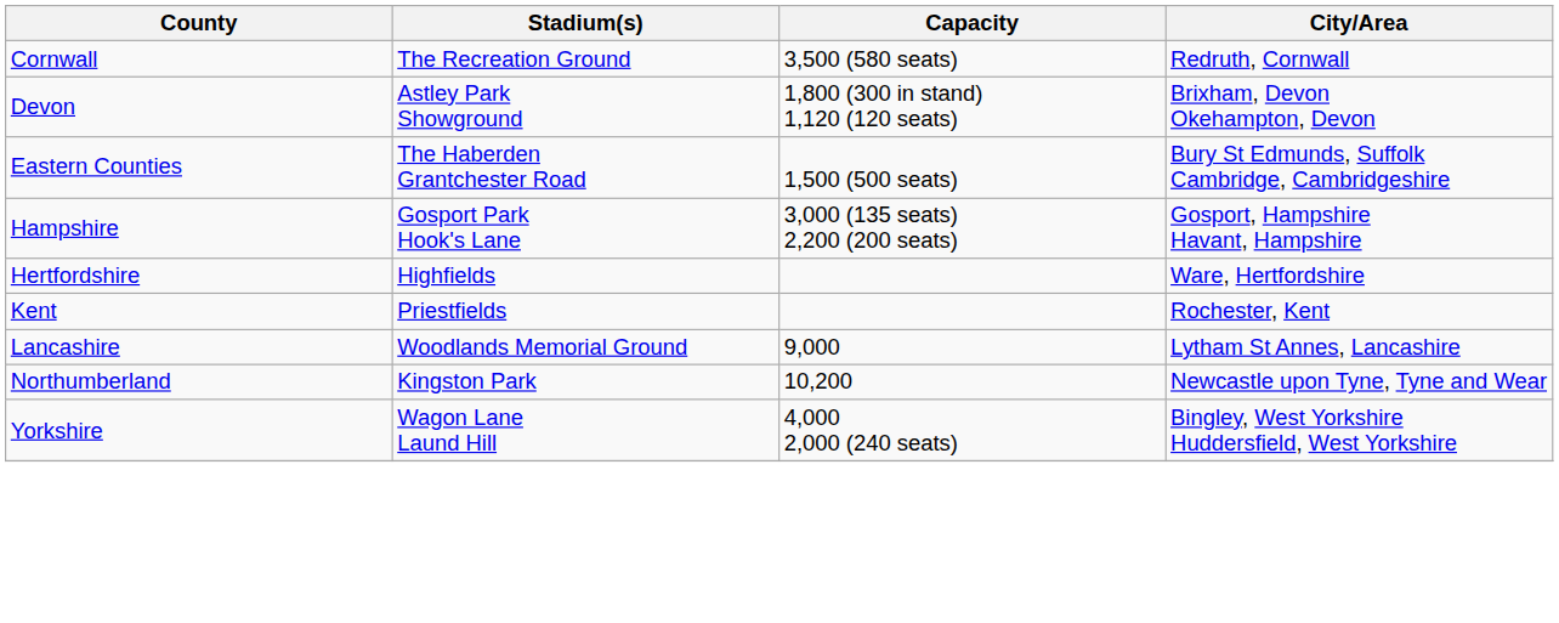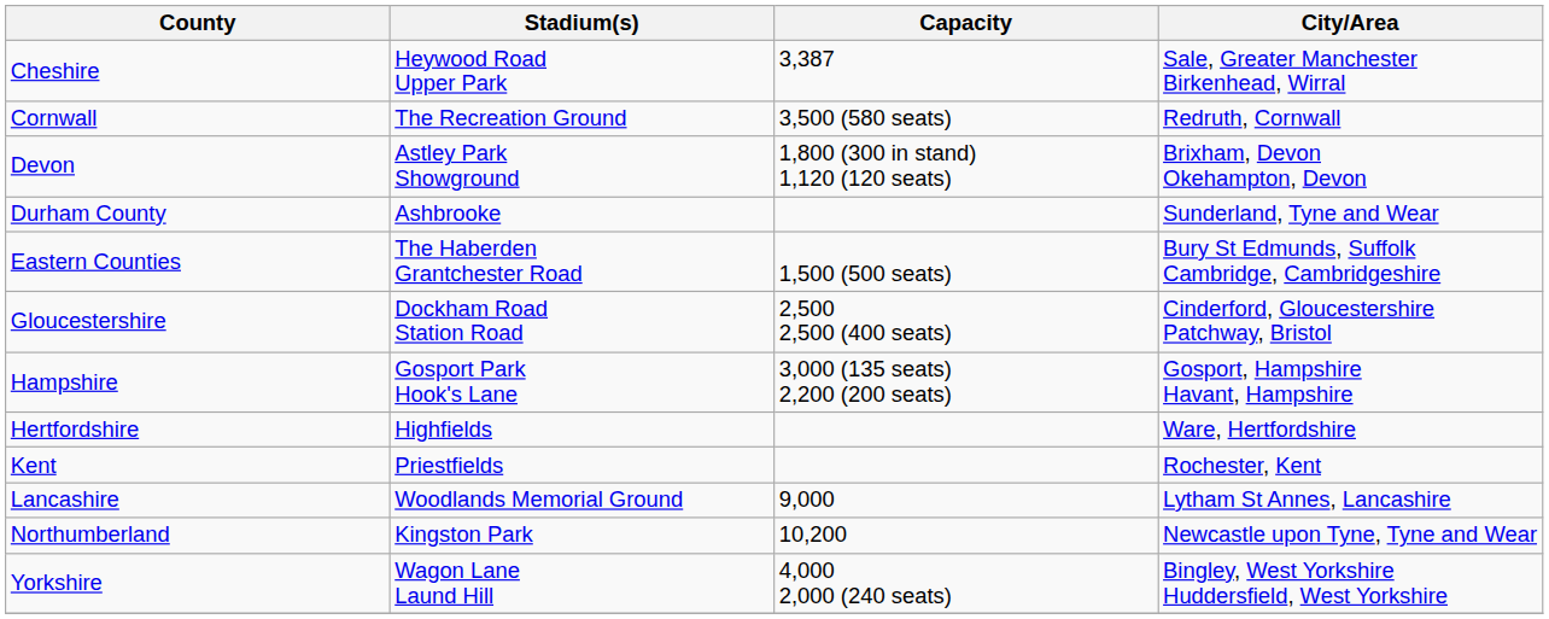 <table class="wikitable sortable">
 <tr>
 <th width=25%>County</th>
 <th width=25%>Stadium(s)</th>
 <th width=25%>Capacity</th>
 <th width=25%>City/Area</th>
+</tr>
+<tr>
+<td><a href='#'>Cheshire</a></td>
+<td><a href='#'>Heywood Road</a><br><a href='#'>Upper Park</a></td>
+<td>3,387<br> </td>
+<td><a href='#'>Sale</a>, <a href='#'>Greater Manchester</a><br><a href='#'>Birkenhead</a>, <a href='#'>Wirral</a></td>
 </tr>
 <tr>
 <td><a href='#'>Cornwall</a></td>
 <td><a href='#'>The Recreation Ground</a></td>
 <td>3,500 (580 seats)</td>
 <td><a href='#'>Redruth</a>, <a href='#'>Cornwall</a></td>
 </tr>
 <tr>
 <td><a href='#'>Devon</a></td>
 <td><a href='#'>Astley Park</a><br><a href='#'>Showground</a></td>
 <td>1,800 (300 in stand)<br>1,120 (120 seats)</td>
 <td><a href='#'>Brixham</a>, <a href='#'>Devon</a><br><a href='#'>Okehampton</a>, <a href='#'>Devon</a></td>
 </tr>
 <tr>
+<td><a href='#'>Durham County</a></td>
+<td><a href='#'>Ashbrooke</a></td>
+<td></td>
+<td><a href='#'>Sunderland</a>, <a href='#'>Tyne and Wear</a></td>
+</tr>
+<tr>
 <td><a href='#'>Eastern Counties</a></td>
 <td><a href='#'>The Haberden</a><br><a href='#'>Grantchester Road</a></td>
 <td><br>1,500 (500 seats)</td>
 <td><a href='#'>Bury St Edmunds</a>, <a href='#'>Suffolk</a><br><a href='#'>Cambridge</a>, <a href='#'>Cambridgeshire</a></td>
+</tr>
+<tr>
+<td><a href='#'>Gloucestershire</a></td>
+<td><a href='#'>Dockham Road</a><br><a href='#'>Station Road</a></td>
+<td>2,500<br>2,500 (400 seats)</td>
+<td><a href='#'>Cinderford</a>, <a href='#'>Gloucestershire</a><br><a href='#'>Patchway</a>, <a href='#'>Bristol</a></td>
 </tr>
 <tr>
 <td><a href='#'>Hampshire</a></td>
 <td><a href='#'>Gosport Park</a><br><a href='#'>Hook's Lane</a></td>
 <td>3,000 (135 seats)<br>2,200 (200 seats)</td>
 <td><a href='#'>Gosport</a>, <a href='#'>Hampshire</a><br><a href='#'>Havant</a>, <a href='#'>Hampshire</a></td>
 </tr>
 <tr>
 <td><a href='#'>Hertfordshire</a></td>
 <td><a href='#'>Highfields</a></td>
 <td></td>
 <td><a href='#'>Ware</a>, <a href='#'>Hertfordshire</a></td>
 </tr>
 <tr>
 <td><a href='#'>Kent</a></td>
 <td><a href='#'>Priestfields</a></td>
 <td></td>
 <td><a href='#'>Rochester</a>, <a href='#'>Kent</a></td>
 </tr>
 <tr>
 <td><a href='#'>Lancashire</a></td>
 <td><a href='#'>Woodlands Memorial Ground</a></td>
 <td>9,000</td>
 <td><a href='#'>Lytham St Annes</a>, <a href='#'>Lancashire</a></td>
 </tr>
 <tr>
 <td><a href='#'>Northumberland</a></td>
 <td><a href='#'>Kingston Park</a></td>
 <td>10,200</td>
 <td><a href='#'>Newcastle upon Tyne</a>, <a href='#'>Tyne and Wear</a></td>
 </tr>
 <tr>
 <td><a href='#'>Yorkshire</a></td>
 <td><a href='#'>Wagon Lane</a><br><a href='#'>Laund Hill</a></td>
 <td>4,000<br>2,000 (240 seats)</td>
 <td><a href='#'>Bingley</a>, <a href='#'>West Yorkshire</a><br><a href='#'>Huddersfield</a>, <a href='#'>West Yorkshire</a></td>
 </tr>
 <tr>
 </tr>
 </table>
